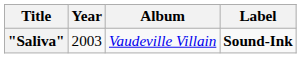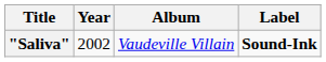 <table class="wikitable plainrowheaders" style="text-align:center;">
 <tr>
 <th scope="col">Title</th>
 <th scope="col">Year</th>
 <th scope="col">Album</th>
 <th scope="col">Label</th>
 </tr>
 <tr>
 <th scope="row">"Saliva"<br></th>
-<td>2003</td>
+<td>2002</td>
 <td><em><a href='#'>Vaudeville Villain</a></em></td>
 <td><strong>Sound-Ink</strong></td>
 </tr>
 </table>
